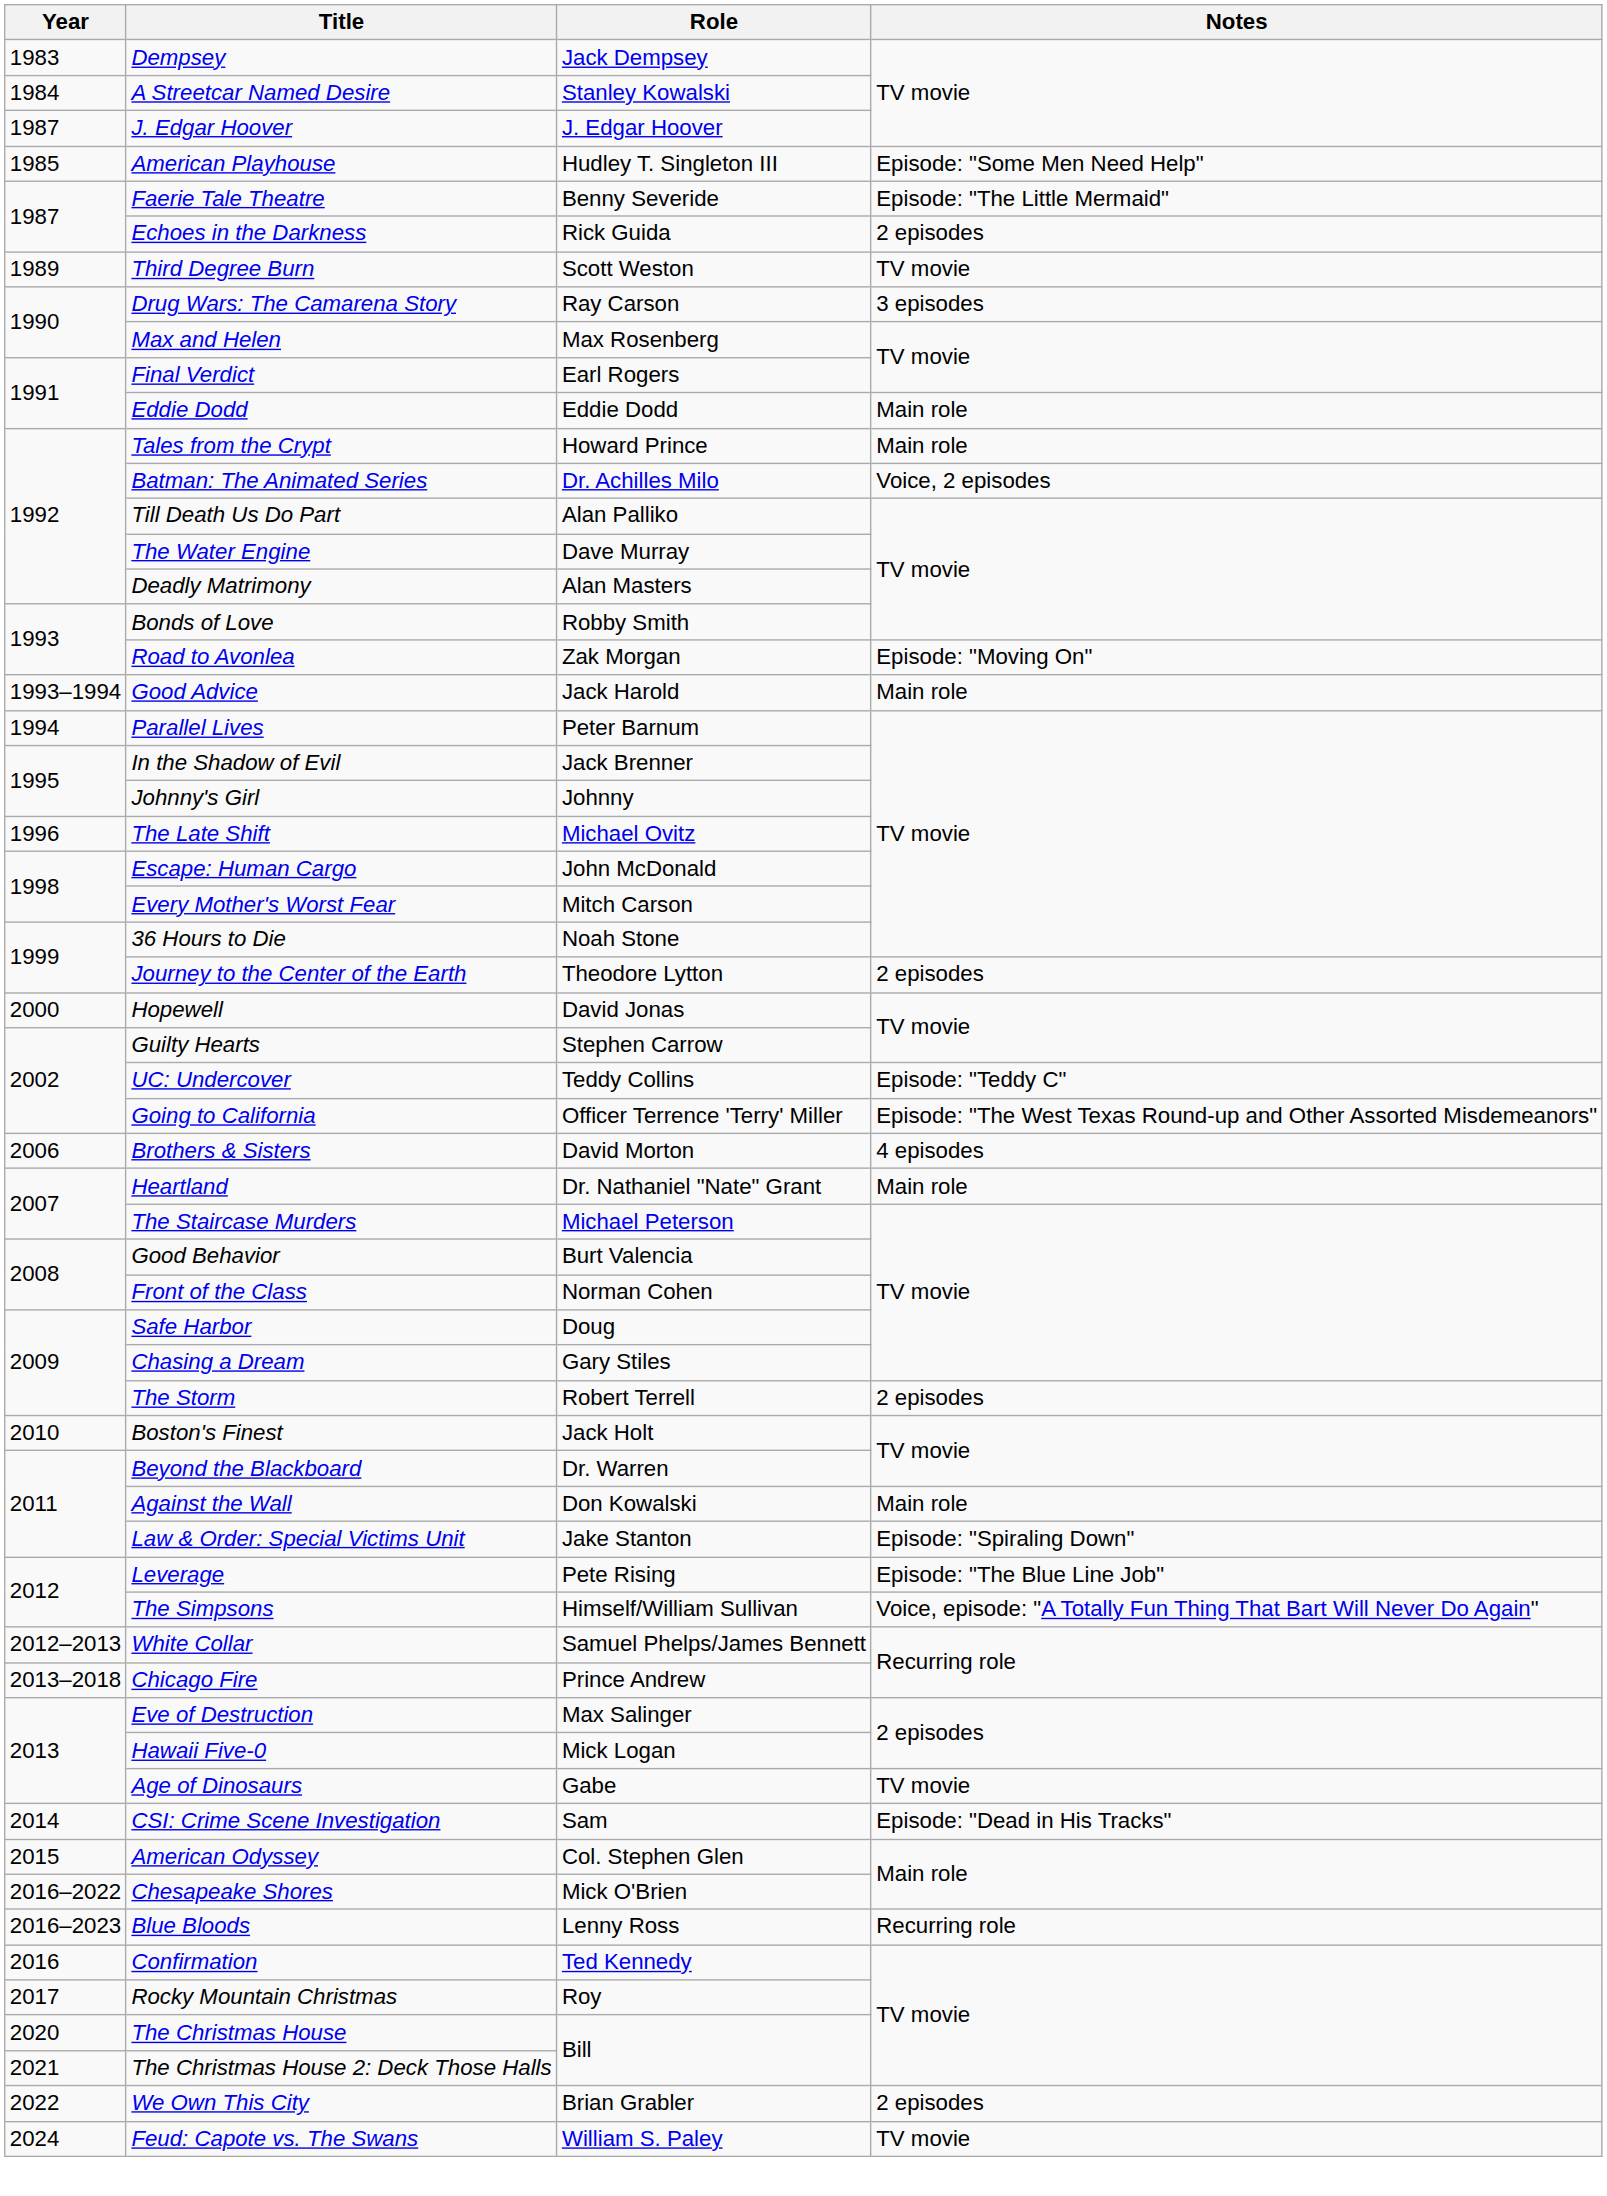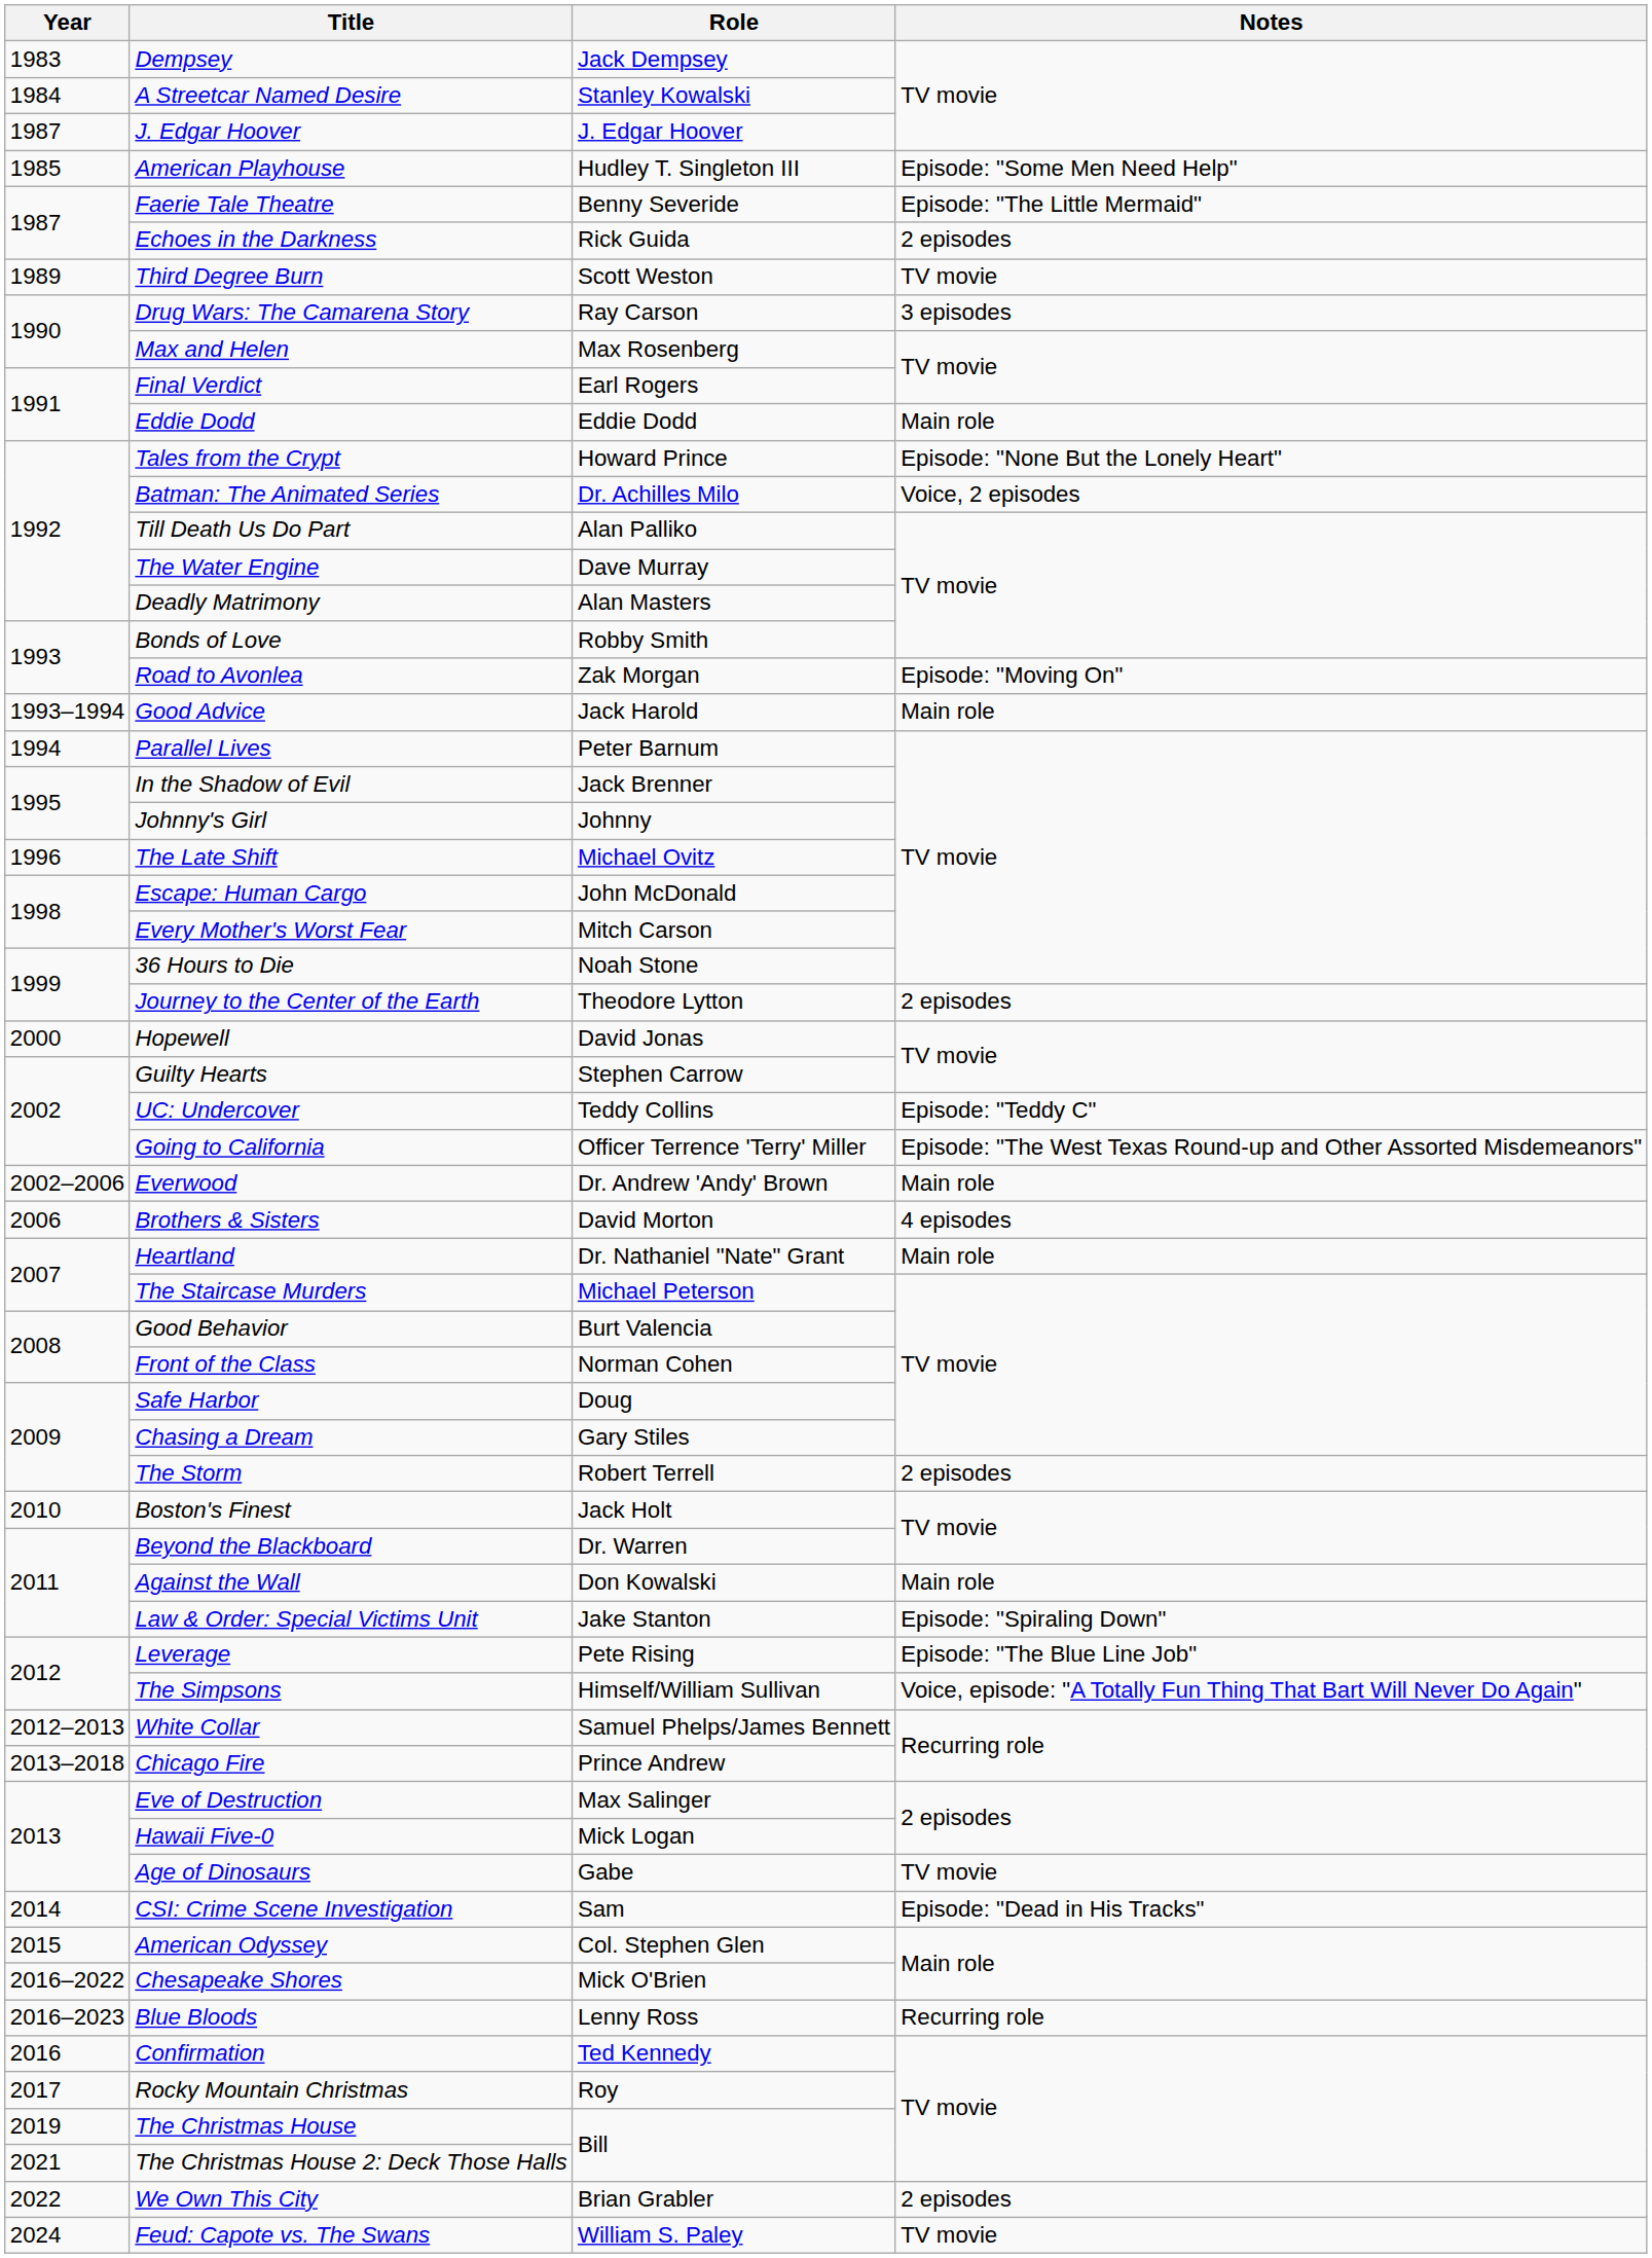 <table class="wikitable sortable">
 <tr>
 <th scope="col">Year</th>
 <th scope="col">Title</th>
 <th scope="col">Role</th>
 <th scope="col" class="unsortable">Notes</th>
 </tr>
 <tr>
 <td>1983</td>
 <td scope="row"><em><a href='#'>Dempsey</a></em></td>
 <td><a href='#'>Jack Dempsey</a></td>
 <td rowspan=3>TV movie</td>
 </tr>
 <tr>
 <td>1984</td>
 <td scope="row"><a href='#'><em>A Streetcar Named Desire</em></a></td>
 <td><a href='#'>Stanley Kowalski</a></td>
 </tr>
 <tr>
 <td>1987</td>
 <td scope="row"><em><a href='#'>J. Edgar Hoover</a></em></td>
 <td><a href='#'>J. Edgar Hoover</a></td>
 </tr>
 <tr>
 <td>1985</td>
 <td scope="row"><em><a href='#'>American Playhouse</a></em></td>
 <td>Hudley T. Singleton III</td>
 <td>Episode: "Some Men Need Help"</td>
 </tr>
 <tr>
 <td rowspan=2>1987</td>
 <td scope="row"><em><a href='#'>Faerie Tale Theatre</a></em></td>
 <td>Benny Severide</td>
 <td>Episode: "The Little Mermaid"</td>
 </tr>
 <tr>
 <td scope="row"><em><a href='#'>Echoes in the Darkness</a></em></td>
 <td>Rick Guida</td>
 <td>2 episodes</td>
 </tr>
 <tr>
 <td>1989</td>
 <td scope="row"><em><a href='#'>Third Degree Burn</a></em></td>
 <td>Scott Weston</td>
 <td>TV movie</td>
 </tr>
 <tr>
 <td rowspan=2>1990</td>
 <td scope="row"><em><a href='#'>Drug Wars: The Camarena Story</a></em></td>
 <td>Ray Carson</td>
 <td>3 episodes</td>
 </tr>
 <tr>
 <td scope="row"><em><a href='#'>Max and Helen</a></em></td>
 <td>Max Rosenberg</td>
 <td rowspan=2>TV movie</td>
 </tr>
 <tr>
 <td rowspan=2>1991</td>
 <td scope="row"><em><a href='#'>Final Verdict</a></em></td>
 <td>Earl Rogers</td>
 </tr>
 <tr>
 <td scope="row"><em><a href='#'>Eddie Dodd</a></em></td>
 <td>Eddie Dodd</td>
 <td>Main role</td>
 </tr>
 <tr>
 <td rowspan=5>1992</td>
 <td scope="row"><em><a href='#'>Tales from the Crypt</a></em></td>
 <td>Howard Prince</td>
-<td>Main role</td>
+<td>Episode: "None But the Lonely Heart"</td>
 </tr>
 <tr>
 <td scope="row"><em><a href='#'>Batman: The Animated Series</a></em></td>
 <td><a href='#'>Dr. Achilles Milo</a></td>
 <td>Voice, 2 episodes</td>
 </tr>
 <tr>
 <td scope="row"><em>Till Death Us Do Part</em></td>
 <td>Alan Palliko</td>
 <td rowspan=4>TV movie</td>
 </tr>
 <tr>
 <td scope="row"><em><a href='#'>The Water Engine</a></em></td>
 <td>Dave Murray</td>
 </tr>
 <tr>
 <td scope="row"><em>Deadly Matrimony</em></td>
 <td>Alan Masters</td>
 </tr>
 <tr>
 <td rowspan=2>1993</td>
 <td scope="row"><em>Bonds of Love</em></td>
 <td>Robby Smith</td>
 </tr>
 <tr>
 <td scope="row"><em><a href='#'>Road to Avonlea</a></em></td>
 <td>Zak Morgan</td>
 <td>Episode: "Moving On"</td>
 </tr>
 <tr>
 <td>1993–1994</td>
 <td scope="row"><em><a href='#'>Good Advice</a></em></td>
 <td>Jack Harold</td>
 <td>Main role</td>
 </tr>
 <tr>
 <td>1994</td>
 <td scope="row"><em><a href='#'>Parallel Lives</a></em></td>
 <td>Peter Barnum</td>
 <td rowspan=7>TV movie</td>
 </tr>
 <tr>
 <td rowspan=2>1995</td>
 <td scope="row"><em>In the Shadow of Evil</em></td>
 <td>Jack Brenner</td>
 </tr>
 <tr>
 <td scope="row"><em>Johnny's Girl</em></td>
 <td>Johnny</td>
 </tr>
 <tr>
 <td>1996</td>
 <td scope="row"><a href='#'><em>The Late Shift</em></a></td>
 <td><a href='#'>Michael Ovitz</a></td>
 </tr>
 <tr>
 <td rowspan=2>1998</td>
 <td scope="row"><em><a href='#'>Escape: Human Cargo</a></em></td>
 <td>John McDonald</td>
 </tr>
 <tr>
 <td scope="row"><em><a href='#'>Every Mother's Worst Fear</a></em></td>
 <td>Mitch Carson</td>
 </tr>
 <tr>
 <td rowspan=2>1999</td>
 <td scope="row"><em>36 Hours to Die</em></td>
 <td>Noah Stone</td>
 </tr>
 <tr>
 <td scope="row"><em><a href='#'>Journey to the Center of the Earth</a></em></td>
 <td>Theodore Lytton</td>
 <td>2 episodes</td>
 </tr>
 <tr>
 <td>2000</td>
 <td scope="row"><em>Hopewell</em></td>
 <td>David Jonas</td>
 <td rowspan=2>TV movie</td>
 </tr>
 <tr>
 <td rowspan=3>2002</td>
 <td scope="row"><em>Guilty Hearts</em></td>
 <td>Stephen Carrow</td>
 </tr>
 <tr>
 <td scope="row"><em><a href='#'>UC: Undercover</a></em></td>
 <td>Teddy Collins</td>
 <td>Episode: "Teddy C"</td>
 </tr>
 <tr>
 <td scope="row"><em><a href='#'>Going to California</a></em></td>
 <td>Officer Terrence 'Terry' Miller</td>
 <td>Episode: "The West Texas Round-up and Other Assorted Misdemeanors"</td>
+</tr>
+<tr>
+<td>2002–2006</td>
+<td scope="row"><em><a href='#'>Everwood</a></em></td>
+<td>Dr. Andrew 'Andy' Brown</td>
+<td>Main role</td>
 </tr>
 <tr>
 <td>2006</td>
 <td scope="row"><em><a href='#'>Brothers & Sisters</a></em></td>
 <td>David Morton</td>
 <td>4 episodes</td>
 </tr>
 <tr>
 <td rowspan=2>2007</td>
 <td scope="row"><em><a href='#'>Heartland</a></em></td>
 <td>Dr. Nathaniel "Nate" Grant</td>
 <td>Main role</td>
 </tr>
 <tr>
 <td scope="row"><em><a href='#'>The Staircase Murders</a></em></td>
 <td><a href='#'>Michael Peterson</a></td>
 <td rowspan=5>TV movie</td>
 </tr>
 <tr>
 <td rowspan=2>2008</td>
 <td scope="row"><em>Good Behavior</em></td>
 <td>Burt Valencia</td>
 </tr>
 <tr>
 <td scope="row"><em><a href='#'>Front of the Class</a></em></td>
 <td>Norman Cohen</td>
 </tr>
 <tr>
 <td rowspan=3>2009</td>
 <td scope="row"><em><a href='#'>Safe Harbor</a></em></td>
 <td>Doug</td>
 </tr>
 <tr>
 <td scope="row"><em><a href='#'>Chasing a Dream</a></em></td>
 <td>Gary Stiles</td>
 </tr>
 <tr>
 <td scope="row"><a href='#'><em>The Storm</em></a></td>
 <td>Robert Terrell</td>
 <td>2 episodes</td>
 </tr>
 <tr>
 <td>2010</td>
 <td scope="row"><em>Boston's Finest</em></td>
 <td>Jack Holt</td>
 <td rowspan=2>TV movie</td>
 </tr>
 <tr>
 <td rowspan=3>2011</td>
 <td scope="row"><em><a href='#'>Beyond the Blackboard</a></em></td>
 <td>Dr. Warren</td>
 </tr>
 <tr>
 <td scope="row"><em><a href='#'>Against the Wall</a></em></td>
 <td>Don Kowalski</td>
 <td>Main role</td>
 </tr>
 <tr>
 <td scope="row"><em><a href='#'>Law & Order: Special Victims Unit</a></em></td>
 <td>Jake Stanton</td>
 <td>Episode: "Spiraling Down"</td>
 </tr>
 <tr>
 <td rowspan=2>2012</td>
 <td scope="row"><em><a href='#'>Leverage</a></em></td>
 <td>Pete Rising</td>
 <td>Episode: "The Blue Line Job"</td>
 </tr>
 <tr>
 <td scope="row"><em><a href='#'>The Simpsons</a></em></td>
 <td>Himself/William Sullivan</td>
 <td>Voice, episode: "<a href='#'>A Totally Fun Thing That Bart Will Never Do Again</a>"</td>
 </tr>
 <tr>
 <td>2012–2013</td>
 <td scope="row"><em><a href='#'>White Collar</a></em></td>
 <td>Samuel Phelps/James Bennett</td>
 <td rowspan=2>Recurring role</td>
 </tr>
 <tr>
 <td>2013–2018</td>
 <td scope="row"><em><a href='#'>Chicago Fire</a></em></td>
 <td>Prince Andrew</td>
 </tr>
 <tr>
 <td rowspan=3>2013</td>
 <td scope="row"><em><a href='#'>Eve of Destruction</a></em></td>
 <td>Max Salinger</td>
 <td rowspan=2>2 episodes</td>
 </tr>
 <tr>
 <td scope="row"><em><a href='#'>Hawaii Five-0</a></em></td>
 <td>Mick Logan</td>
 </tr>
 <tr>
 <td scope="row"><em><a href='#'>Age of Dinosaurs</a></em></td>
 <td>Gabe</td>
 <td>TV movie</td>
 </tr>
 <tr>
 <td>2014</td>
 <td scope="row"><em><a href='#'>CSI: Crime Scene Investigation</a></em></td>
 <td>Sam</td>
 <td>Episode: "Dead in His Tracks"</td>
 </tr>
 <tr>
 <td>2015</td>
 <td scope="row"><em><a href='#'>American Odyssey</a></em></td>
 <td>Col. Stephen Glen</td>
 <td rowspan=2>Main role</td>
 </tr>
 <tr>
 <td>2016–2022</td>
 <td scope="row"><em><a href='#'>Chesapeake Shores</a></em></td>
 <td>Mick O'Brien</td>
 </tr>
 <tr>
 <td>2016–2023</td>
 <td scope="row"><em><a href='#'>Blue Bloods</a></em></td>
 <td>Lenny Ross</td>
 <td>Recurring role</td>
 </tr>
 <tr>
 <td>2016</td>
 <td scope="row"><em><a href='#'>Confirmation</a></em></td>
 <td><a href='#'>Ted Kennedy</a></td>
 <td rowspan=4>TV movie</td>
 </tr>
 <tr>
 <td>2017</td>
 <td scope="row"><em>Rocky Mountain Christmas</em></td>
 <td>Roy</td>
 </tr>
 <tr>
-<td>2020</td>
+<td>2019</td>
 <td scope="row"><em><a href='#'>The Christmas House</a></em></td>
 <td rowspan=2>Bill</td>
 </tr>
 <tr>
 <td>2021</td>
 <td scope="row"><em>The Christmas House 2: Deck Those Halls</em></td>
 </tr>
 <tr>
 <td>2022</td>
 <td scope="row"><em><a href='#'>We Own This City</a></em></td>
 <td>Brian Grabler</td>
 <td>2 episodes</td>
 </tr>
 <tr>
 <td>2024</td>
 <td scope="row"><em><a href='#'>Feud: Capote vs. The Swans</a></em></td>
 <td><a href='#'>William S. Paley</a></td>
 <td>TV movie</td>
 </tr>
 </table>
